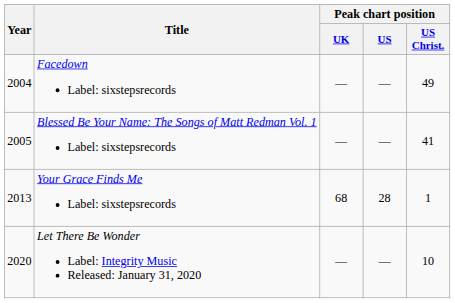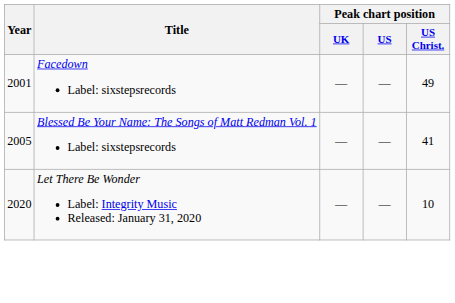 <table class="wikitable plainrowheaders" style="text-align:center;">
 <tr>
 <th scope="col" rowspan="2">Year</th>
 <th scope="col" rowspan="2">Title</th>
 <th scope="col" colspan="3">Peak chart position</th>
 </tr>
 <tr>
 <th scope="col" style="width:3.5em;font-size:90%;"><a href='#'>UK</a><br></th>
 <th scope="col" style="width:3.5em;font-size:90%;"><a href='#'>US</a><br></th>
 <th scope="col" style="width:3.5em;font-size:90%;"><a href='#'>US<br>Christ.</a><br></th>
 </tr>
 <tr>
-<td>2004</td>
+<td>2001</td>
 <td style="text-align:left;"><em><a href='#'>Facedown</a></em><br><ul><li>Label: sixstepsrecords</li></ul></td>
 <td>—</td>
 <td>—</td>
 <td>49</td>
 </tr>
 <tr>
 <td>2005</td>
 <td style="text-align:left;"><em><a href='#'>Blessed Be Your Name: The Songs of Matt Redman Vol. 1</a></em><br><ul><li>Label: sixstepsrecords</li></ul></td>
 <td>—</td>
 <td>—</td>
 <td>41</td>
 </tr>
 <tr>
-<td>2013</td>
-<td style="text-align:left;"><em><a href='#'>Your Grace Finds Me</a></em><br><ul><li>Label: sixstepsrecords</li></ul></td>
-<td>68</td>
-<td>28</td>
-<td>1</td>
-</tr>
-<tr>
 <td>2020</td>
 <td style="text-align:left;"><em>Let There Be Wonder</em><br><ul><li>Label: <a href='#'>Integrity Music</a></li><li>Released: January 31, 2020</li></ul></td>
 <td>—</td>
 <td>—</td>
 <td>10</td>
 </tr>
 </table>
